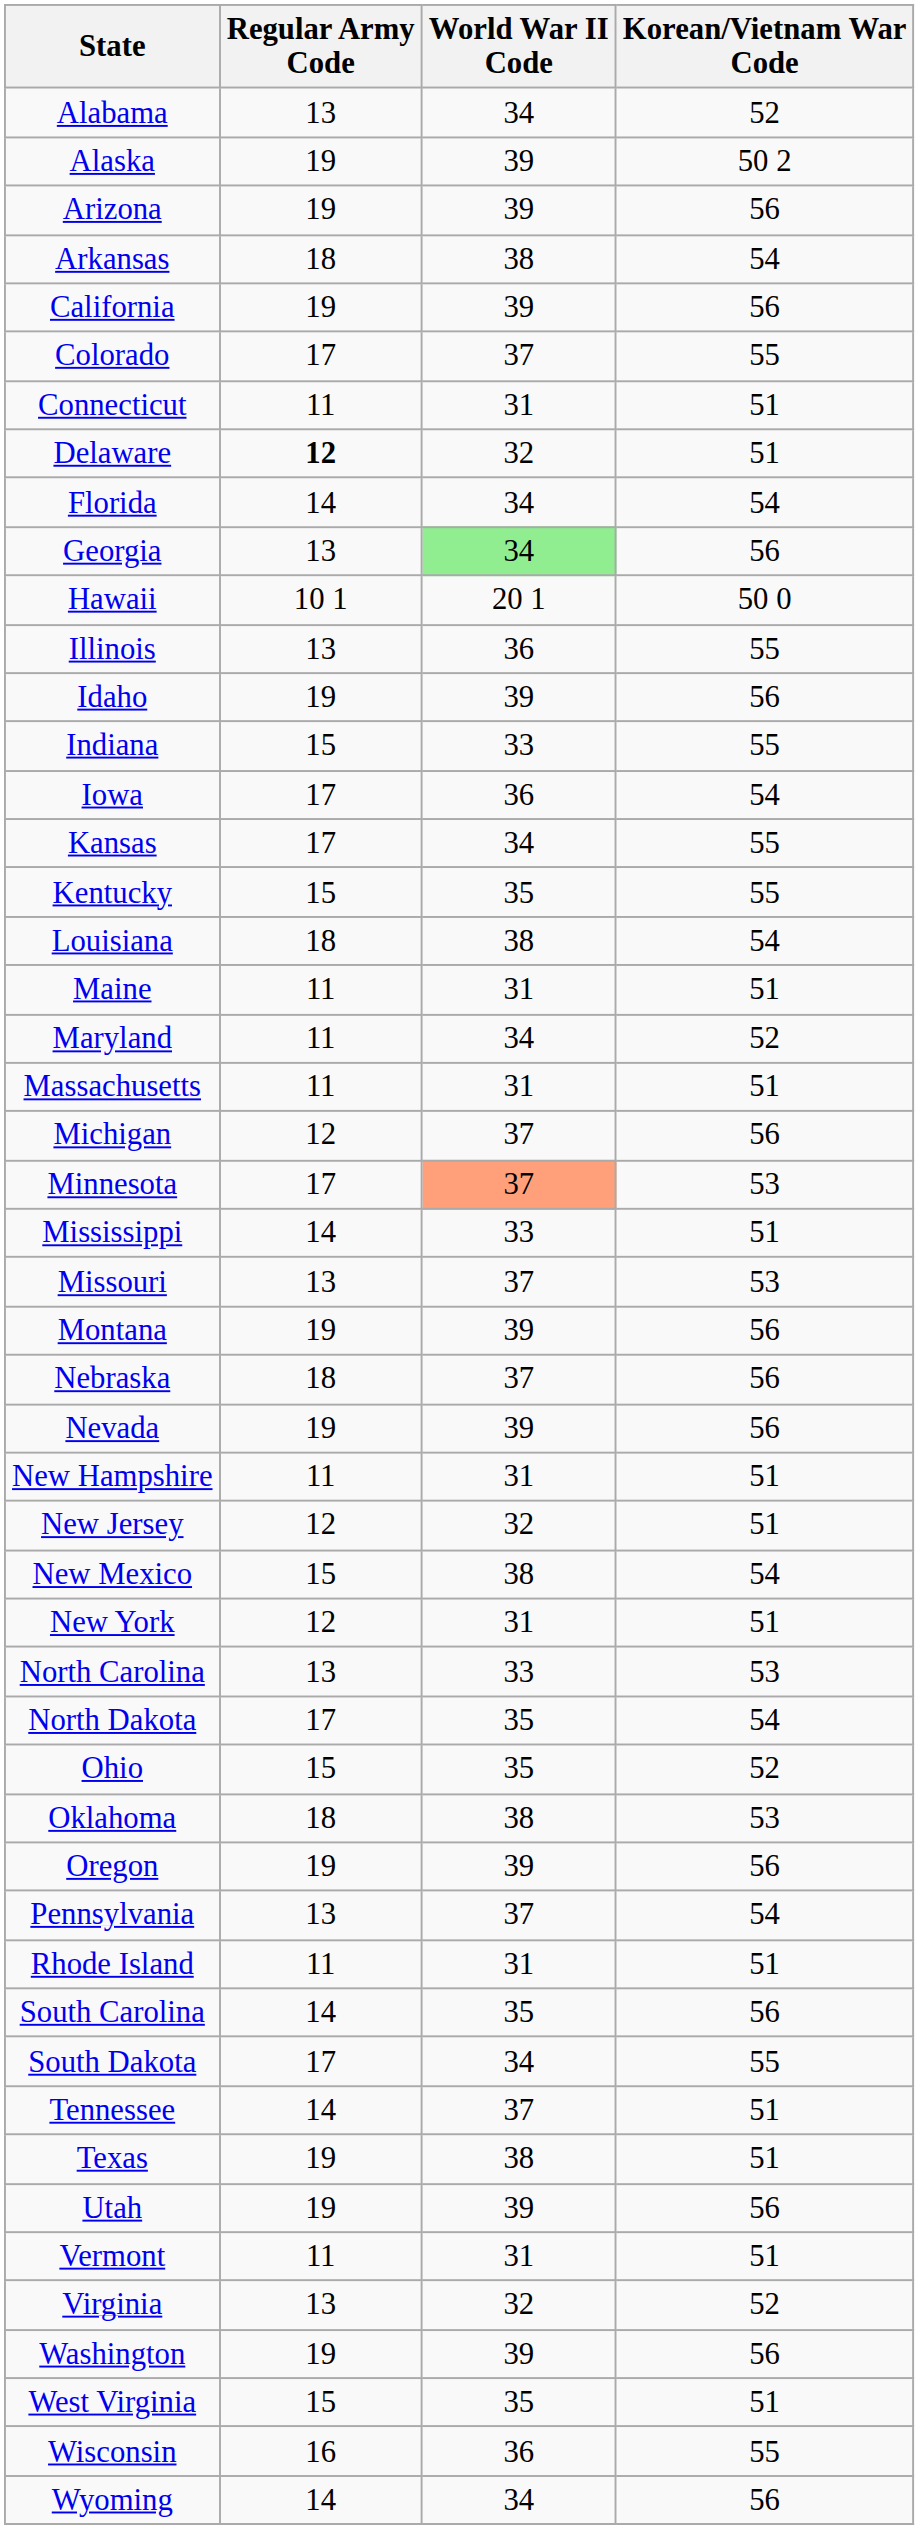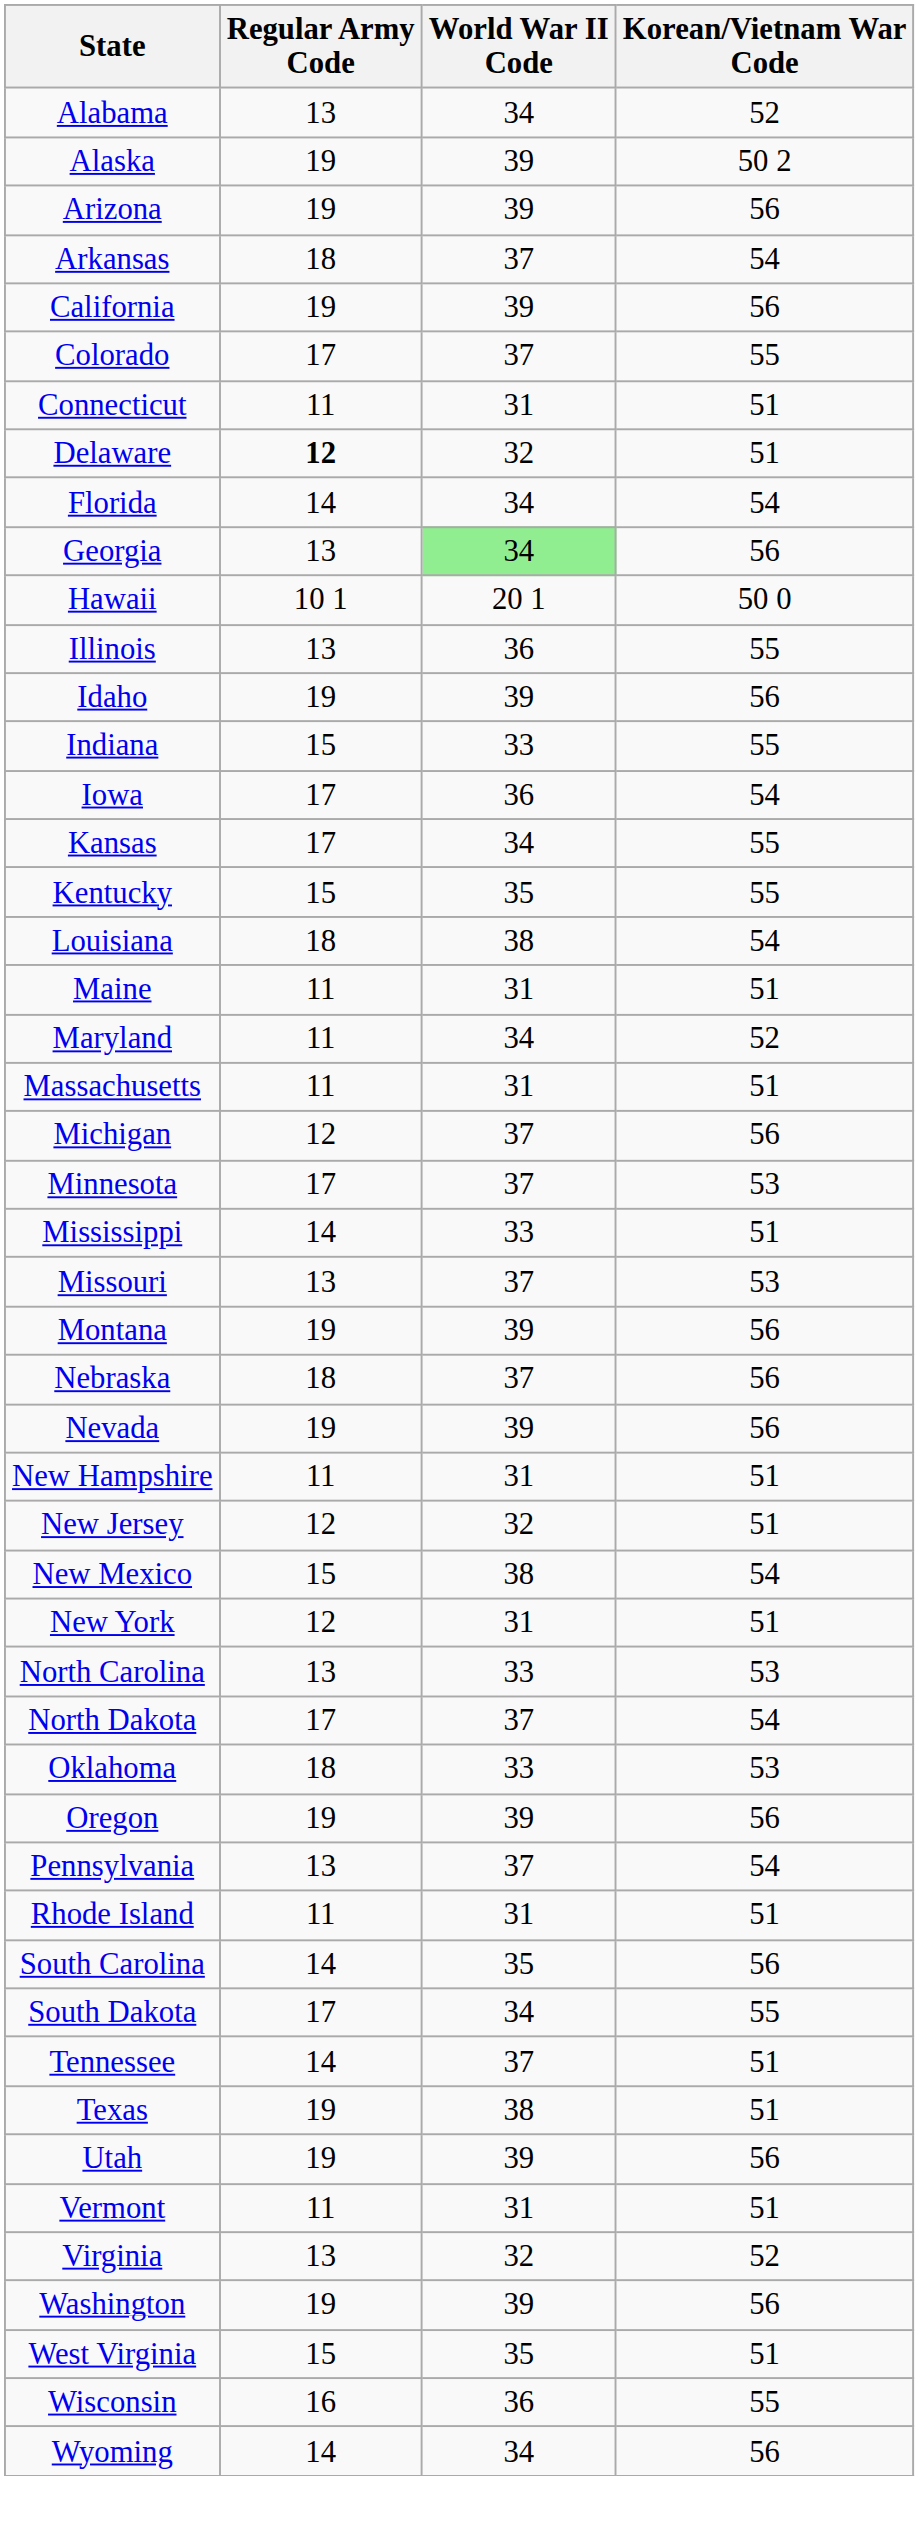 <table class="wikitable sortable">
 <tr>
 <th align="center"><strong>State</strong></th>
 <th align="center"><strong>Regular Army<br>Code</strong></th>
 <th align="center"><strong>World War II<br>Code</strong></th>
 <th align="center"><strong>Korean/Vietnam War<br>Code</strong></th>
 </tr>
 <tr>
 <td align="center"><a href='#'>Alabama</a></td>
 <td align="center">13</td>
 <td align="center">34</td>
 <td align="center">52</td>
 </tr>
 <tr>
 <td align="center"><a href='#'>Alaska</a></td>
 <td align="center">19</td>
 <td align="center">39</td>
 <td align="center">50 2</td>
 </tr>
 <tr>
 <td align="center"><a href='#'>Arizona</a></td>
 <td align="center">19</td>
 <td align="center">39</td>
 <td align="center">56</td>
 </tr>
 <tr>
 <td align="center"><a href='#'>Arkansas</a></td>
 <td align="center">18</td>
-<td align="center">38</td>
+<td align="center">37</td>
 <td align="center">54</td>
 </tr>
 <tr>
 <td align="center"><a href='#'>California</a></td>
 <td align="center">19</td>
 <td align="center">39</td>
 <td align="center">56</td>
 </tr>
 <tr>
 <td align="center"><a href='#'>Colorado</a></td>
 <td align="center">17</td>
 <td align="center">37</td>
 <td align="center">55</td>
 </tr>
 <tr>
 <td align="center"><a href='#'>Connecticut</a></td>
 <td align="center">11</td>
 <td align="center">31</td>
 <td align="center">51</td>
 </tr>
 <tr>
 <td align="center"><a href='#'>Delaware</a></td>
 <td align="center"><strong>12</strong></td>
 <td align="center">32</td>
 <td align="center">51</td>
 </tr>
 <tr>
 <td align="center"><a href='#'>Florida</a></td>
 <td align="center">14</td>
 <td align="center">34</td>
 <td align="center">54</td>
 </tr>
 <tr>
 <td align="center"><a href='#'>Georgia</a></td>
 <td align="center">13</td>
 <td align="center" style="background: lightgreen;">34</td>
 <td align="center">56</td>
 </tr>
 <tr>
 <td align="center"><a href='#'>Hawaii</a></td>
 <td align="center">10 1</td>
 <td align="center">20 1</td>
 <td align="center">50 0</td>
 </tr>
 <tr>
 <td align="center"><a href='#'>Illinois</a></td>
 <td align="center">13</td>
 <td align="center">36</td>
 <td align="center">55</td>
 </tr>
 <tr>
 <td align="center"><a href='#'>Idaho</a></td>
 <td align="center">19</td>
 <td align="center">39</td>
 <td align="center">56</td>
 </tr>
 <tr>
 <td align="center"><a href='#'>Indiana</a></td>
 <td align="center">15</td>
 <td align="center">33</td>
 <td align="center">55</td>
 </tr>
 <tr>
 <td align="center"><a href='#'>Iowa</a></td>
 <td align="center">17</td>
 <td align="center">36</td>
 <td align="center">54</td>
 </tr>
 <tr>
 <td align="center"><a href='#'>Kansas</a></td>
 <td align="center">17</td>
 <td align="center">34</td>
 <td align="center">55</td>
 </tr>
 <tr>
 <td align="center"><a href='#'>Kentucky</a></td>
 <td align="center">15</td>
 <td align="center">35</td>
 <td align="center">55</td>
 </tr>
 <tr>
 <td align="center"><a href='#'>Louisiana</a></td>
 <td align="center">18</td>
 <td align="center">38</td>
 <td align="center">54</td>
 </tr>
 <tr>
 <td align="center"><a href='#'>Maine</a></td>
 <td align="center">11</td>
 <td align="center">31</td>
 <td align="center">51</td>
 </tr>
 <tr>
 <td align="center"><a href='#'>Maryland</a></td>
 <td align="center">11</td>
 <td align="center">34</td>
 <td align="center">52</td>
 </tr>
 <tr>
 <td align="center"><a href='#'>Massachusetts</a></td>
 <td align="center">11</td>
 <td align="center">31</td>
 <td align="center">51</td>
 </tr>
 <tr>
 <td align="center"><a href='#'>Michigan</a></td>
 <td align="center">12</td>
 <td align="center">37</td>
 <td align="center">56</td>
 </tr>
 <tr>
 <td align="center"><a href='#'>Minnesota</a></td>
 <td align="center">17</td>
-<td align="center" style="background: lightsalmon;">37</td>
+<td align="center">37</td>
 <td align="center">53</td>
 </tr>
 <tr>
 <td align="center"><a href='#'>Mississippi</a></td>
 <td align="center">14</td>
 <td align="center">33</td>
 <td align="center">51</td>
 </tr>
 <tr>
 <td align="center"><a href='#'>Missouri</a></td>
 <td align="center">13</td>
 <td align="center">37</td>
 <td align="center">53</td>
 </tr>
 <tr>
 <td align="center"><a href='#'>Montana</a></td>
 <td align="center">19</td>
 <td align="center">39</td>
 <td align="center">56</td>
 </tr>
 <tr>
 <td align="center"><a href='#'>Nebraska</a></td>
 <td align="center">18</td>
 <td align="center">37</td>
 <td align="center">56</td>
 </tr>
 <tr>
 <td align="center"><a href='#'>Nevada</a></td>
 <td align="center">19</td>
 <td align="center">39</td>
 <td align="center">56</td>
 </tr>
 <tr>
 <td align="center"><a href='#'>New Hampshire</a></td>
 <td align="center">11</td>
 <td align="center">31</td>
 <td align="center">51</td>
 </tr>
 <tr>
 <td align="center"><a href='#'>New Jersey</a></td>
 <td align="center">12</td>
 <td align="center">32</td>
 <td align="center">51</td>
 </tr>
 <tr>
 <td align="center"><a href='#'>New Mexico</a></td>
 <td align="center">15</td>
 <td align="center">38</td>
 <td align="center">54</td>
 </tr>
 <tr>
 <td align="center"><a href='#'>New York</a></td>
 <td align="center">12</td>
 <td align="center">31</td>
 <td align="center">51</td>
 </tr>
 <tr>
 <td align="center"><a href='#'>North Carolina</a></td>
 <td align="center">13</td>
 <td align="center">33</td>
 <td align="center">53</td>
 </tr>
 <tr>
 <td align="center"><a href='#'>North Dakota</a></td>
 <td align="center">17</td>
-<td align="center">35</td>
+<td align="center">37</td>
 <td align="center">54</td>
-</tr>
-<tr>
-<td align="center"><a href='#'>Ohio</a></td>
-<td align="center">15</td>
-<td align="center">35</td>
-<td align="center">52</td>
 </tr>
 <tr>
 <td align="center"><a href='#'>Oklahoma</a></td>
 <td align="center">18</td>
-<td align="center">38</td>
+<td align="center">33</td>
 <td align="center">53</td>
 </tr>
 <tr>
 <td align="center"><a href='#'>Oregon</a></td>
 <td align="center">19</td>
 <td align="center">39</td>
 <td align="center">56</td>
 </tr>
 <tr>
 <td align="center"><a href='#'>Pennsylvania</a></td>
 <td align="center">13</td>
 <td align="center">37</td>
 <td align="center">54</td>
 </tr>
 <tr>
 <td align="center"><a href='#'>Rhode Island</a></td>
 <td align="center">11</td>
 <td align="center">31</td>
 <td align="center">51</td>
 </tr>
 <tr>
 <td align="center"><a href='#'>South Carolina</a></td>
 <td align="center">14</td>
 <td align="center">35</td>
 <td align="center">56</td>
 </tr>
 <tr>
 <td align="center"><a href='#'>South Dakota</a></td>
 <td align="center">17</td>
 <td align="center">34</td>
 <td align="center">55</td>
 </tr>
 <tr>
 <td align="center"><a href='#'>Tennessee</a></td>
 <td align="center">14</td>
 <td align="center">37</td>
 <td align="center">51</td>
 </tr>
 <tr>
 <td align="center"><a href='#'>Texas</a></td>
 <td align="center">19</td>
 <td align="center">38</td>
 <td align="center">51</td>
 </tr>
 <tr>
 <td align="center"><a href='#'>Utah</a></td>
 <td align="center">19</td>
 <td align="center">39</td>
 <td align="center">56</td>
 </tr>
 <tr>
 <td align="center"><a href='#'>Vermont</a></td>
 <td align="center">11</td>
 <td align="center">31</td>
 <td align="center">51</td>
 </tr>
 <tr>
 <td align="center"><a href='#'>Virginia</a></td>
 <td align="center">13</td>
 <td align="center">32</td>
 <td align="center">52</td>
 </tr>
 <tr>
 <td align="center"><a href='#'>Washington</a></td>
 <td align="center">19</td>
 <td align="center">39</td>
 <td align="center">56</td>
 </tr>
 <tr>
 <td align="center"><a href='#'>West Virginia</a></td>
 <td align="center">15</td>
 <td align="center">35</td>
 <td align="center">51</td>
 </tr>
 <tr>
 <td align="center"><a href='#'>Wisconsin</a></td>
 <td align="center">16</td>
 <td align="center">36</td>
 <td align="center">55</td>
 </tr>
 <tr>
 <td align="center"><a href='#'>Wyoming</a></td>
 <td align="center">14</td>
 <td align="center">34</td>
 <td align="center">56</td>
 </tr>
 <tr>
 </tr>
 </table>
